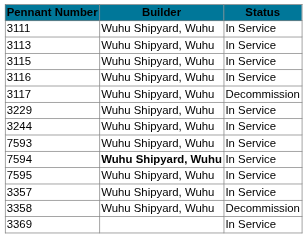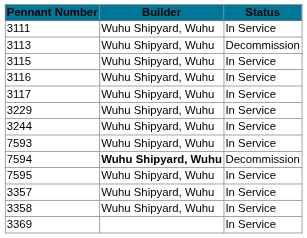 <table class="toccolours" border="1" cellspacing="1" cellpadding="2" style="margin:auto; border-collapse:collapse;">
 <tr style="background:#079;">
 <th><span>Pennant Number</span></th>
 <th><span>Builder</span></th>
 <th><span>Status</span></th>
 </tr>
 <tr>
 <td>3111</td>
 <td>Wuhu Shipyard, Wuhu</td>
 <td>In Service</td>
 </tr>
 <tr>
 <td>3113</td>
 <td>Wuhu Shipyard, Wuhu</td>
-<td>In Service</td>
+<td>Decommission</td>
 </tr>
 <tr>
 <td>3115</td>
 <td>Wuhu Shipyard, Wuhu</td>
 <td>In Service</td>
 </tr>
 <tr>
 <td>3116</td>
 <td>Wuhu Shipyard, Wuhu</td>
 <td>In Service</td>
 </tr>
 <tr>
 <td>3117</td>
 <td>Wuhu Shipyard, Wuhu</td>
-<td>Decommission</td>
+<td>In Service</td>
 </tr>
 <tr>
 <td>3229</td>
 <td>Wuhu Shipyard, Wuhu</td>
 <td>In Service</td>
 </tr>
 <tr>
 <td>3244</td>
 <td>Wuhu Shipyard, Wuhu</td>
 <td>In Service</td>
 </tr>
 <tr>
 <td>7593</td>
 <td>Wuhu Shipyard, Wuhu</td>
 <td>In Service</td>
 </tr>
 <tr>
 <td>7594</td>
 <td><strong>Wuhu Shipyard, Wuhu</strong></td>
-<td>In Service</td>
+<td>Decommission</td>
 </tr>
 <tr>
 <td>7595</td>
 <td>Wuhu Shipyard, Wuhu</td>
 <td>In Service</td>
 </tr>
 <tr>
 <td>3357</td>
 <td>Wuhu Shipyard, Wuhu</td>
 <td>In Service</td>
 </tr>
 <tr>
 <td>3358</td>
 <td>Wuhu Shipyard, Wuhu</td>
-<td>Decommission</td>
+<td>In Service</td>
 </tr>
 <tr>
 <td>3369</td>
 <td></td>
 <td>In Service</td>
 </tr>
 </table>
